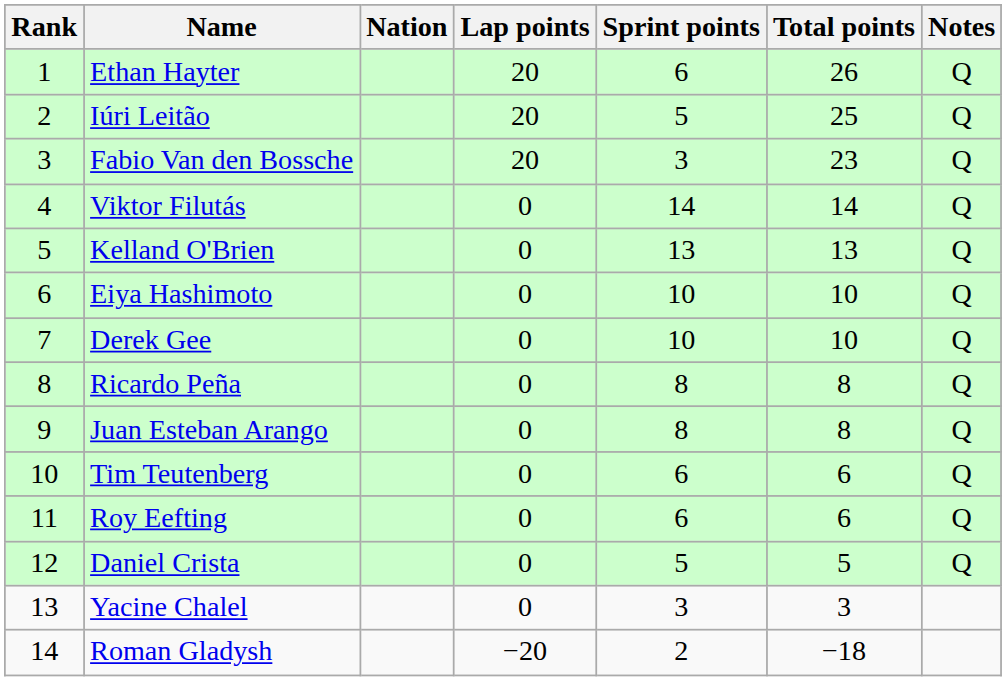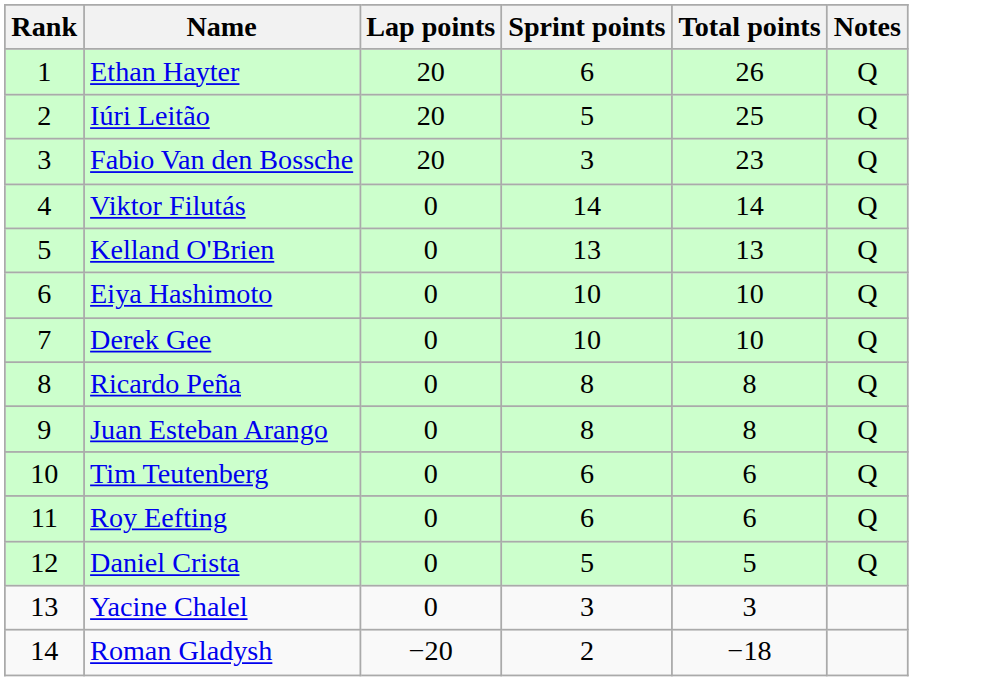 <table class="wikitable sortable" style="text-align:center">
 <tr>
 <th>Rank</th>
 <th>Name</th>
-<th>Nation</th>
 <th>Lap points</th>
 <th>Sprint points</th>
 <th>Total points</th>
 <th>Notes</th>
 </tr>
 <tr bgcolor=ccffcc>
 <td>1</td>
 <td align=left><a href='#'>Ethan Hayter</a></td>
-<td align=left></td>
 <td>20</td>
 <td>6</td>
 <td>26</td>
 <td>Q</td>
 </tr>
 <tr bgcolor=ccffcc>
 <td>2</td>
 <td align=left><a href='#'>Iúri Leitão</a></td>
-<td align=left></td>
 <td>20</td>
 <td>5</td>
 <td>25</td>
 <td>Q</td>
 </tr>
 <tr bgcolor=ccffcc>
 <td>3</td>
 <td align=left><a href='#'>Fabio Van den Bossche</a></td>
-<td align=left></td>
 <td>20</td>
 <td>3</td>
 <td>23</td>
 <td>Q</td>
 </tr>
 <tr bgcolor=ccffcc>
 <td>4</td>
 <td align=left><a href='#'>Viktor Filutás</a></td>
-<td align=left></td>
 <td>0</td>
 <td>14</td>
 <td>14</td>
 <td>Q</td>
 </tr>
 <tr bgcolor=ccffcc>
 <td>5</td>
 <td align=left><a href='#'>Kelland O'Brien</a></td>
-<td align=left></td>
 <td>0</td>
 <td>13</td>
 <td>13</td>
 <td>Q</td>
 </tr>
 <tr bgcolor=ccffcc>
 <td>6</td>
 <td align=left><a href='#'>Eiya Hashimoto</a></td>
-<td align=left></td>
 <td>0</td>
 <td>10</td>
 <td>10</td>
 <td>Q</td>
 </tr>
 <tr bgcolor=ccffcc>
 <td>7</td>
 <td align=left><a href='#'>Derek Gee</a></td>
-<td align=left></td>
 <td>0</td>
 <td>10</td>
 <td>10</td>
 <td>Q</td>
 </tr>
 <tr bgcolor=ccffcc>
 <td>8</td>
 <td align=left><a href='#'>Ricardo Peña</a></td>
-<td align=left></td>
 <td>0</td>
 <td>8</td>
 <td>8</td>
 <td>Q</td>
 </tr>
 <tr bgcolor=ccffcc>
 <td>9</td>
 <td align=left><a href='#'>Juan Esteban Arango</a></td>
-<td align=left></td>
 <td>0</td>
 <td>8</td>
 <td>8</td>
 <td>Q</td>
 </tr>
 <tr bgcolor=ccffcc>
 <td>10</td>
 <td align=left><a href='#'>Tim Teutenberg</a></td>
-<td align=left></td>
 <td>0</td>
 <td>6</td>
 <td>6</td>
 <td>Q</td>
 </tr>
 <tr bgcolor=ccffcc>
 <td>11</td>
 <td align=left><a href='#'>Roy Eefting</a></td>
-<td align=left></td>
 <td>0</td>
 <td>6</td>
 <td>6</td>
 <td>Q</td>
 </tr>
 <tr bgcolor=ccffcc>
 <td>12</td>
 <td align=left><a href='#'>Daniel Crista</a></td>
-<td align=left></td>
 <td>0</td>
 <td>5</td>
 <td>5</td>
 <td>Q</td>
 </tr>
 <tr>
 <td>13</td>
 <td align=left><a href='#'>Yacine Chalel</a></td>
-<td align=left></td>
 <td>0</td>
 <td>3</td>
 <td>3</td>
 <td></td>
 </tr>
 <tr>
 <td>14</td>
 <td align=left><a href='#'>Roman Gladysh</a></td>
-<td align=left></td>
 <td>−20</td>
 <td>2</td>
 <td>−18</td>
 <td></td>
 </tr>
 </table>
